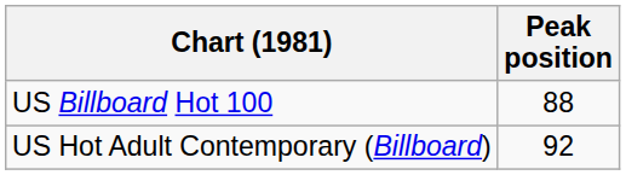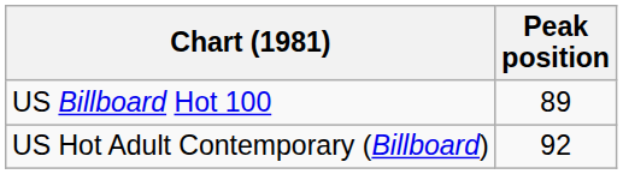 <table class="wikitable sortable">
 <tr>
 <th align="left">Chart (1981)</th>
 <th align="center">Peak<br>position</th>
 </tr>
 <tr>
 <td align="left">US <em><a href='#'>Billboard</a></em> <a href='#'>Hot 100</a></td>
-<td align="center">88</td>
+<td align="center">89</td>
 </tr>
 <tr>
 <td align="left">US Hot Adult Contemporary (<em><a href='#'>Billboard</a></em>)</td>
 <td align="center">92</td>
 </tr>
 </table>
